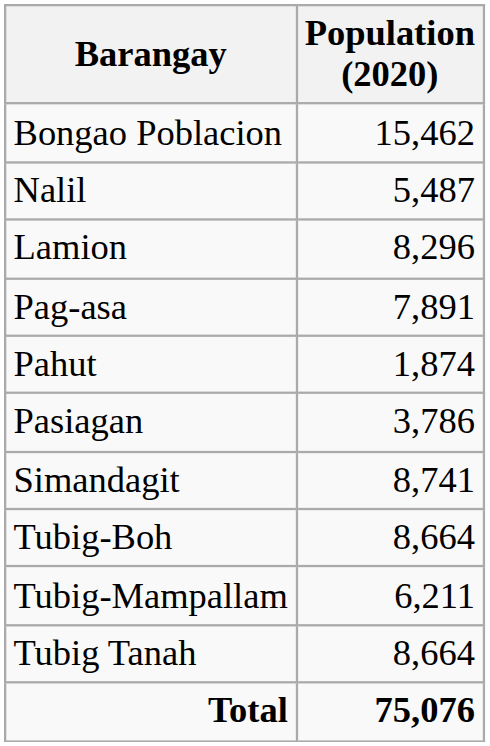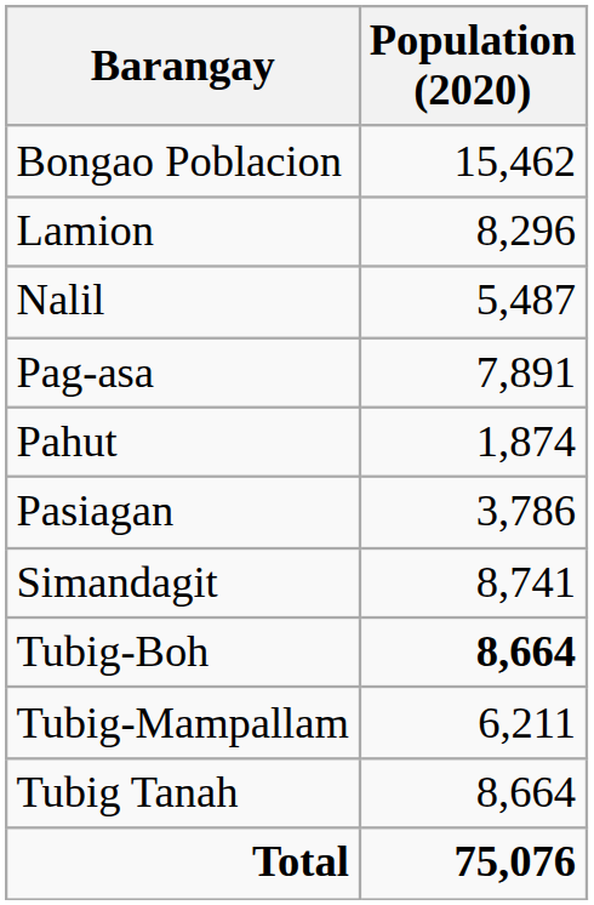 <table class="wikitable">
 <tr>
 <th>Barangay</th>
 <th>Population <br> (2020)</th>
 </tr>
 <tr>
 <td>Bongao Poblacion</td>
 <td align="right">15,462</td>
 </tr>
 <tr>
+<td>Lamion</td>
+<td align="right">8,296</td>
+</tr>
+<tr>
 <td>Nalil</td>
 <td align="right">5,487</td>
-</tr>
-<tr>
-<td>Lamion</td>
-<td align="right">8,296</td>
 </tr>
 <tr>
 <td>Pag-asa</td>
 <td align="right">7,891</td>
 </tr>
 <tr>
 <td>Pahut</td>
 <td align="right">1,874</td>
 </tr>
 <tr>
 <td>Pasiagan</td>
 <td align="right">3,786</td>
 </tr>
 <tr>
 <td>Simandagit</td>
 <td align="right">8,741</td>
 </tr>
 <tr>
 <td>Tubig-Boh</td>
-<td align="right">8,664</td>
+<td align="right"><strong>8,664</strong></td>
 </tr>
 <tr>
 <td>Tubig-Mampallam</td>
 <td align="right">6,211</td>
 </tr>
 <tr>
 <td>Tubig Tanah</td>
 <td align="right">8,664</td>
 </tr>
 <tr>
 <td align="right"><strong>Total</strong></td>
 <td align="right"><strong>75,076</strong></td>
 </tr>
 </table>
